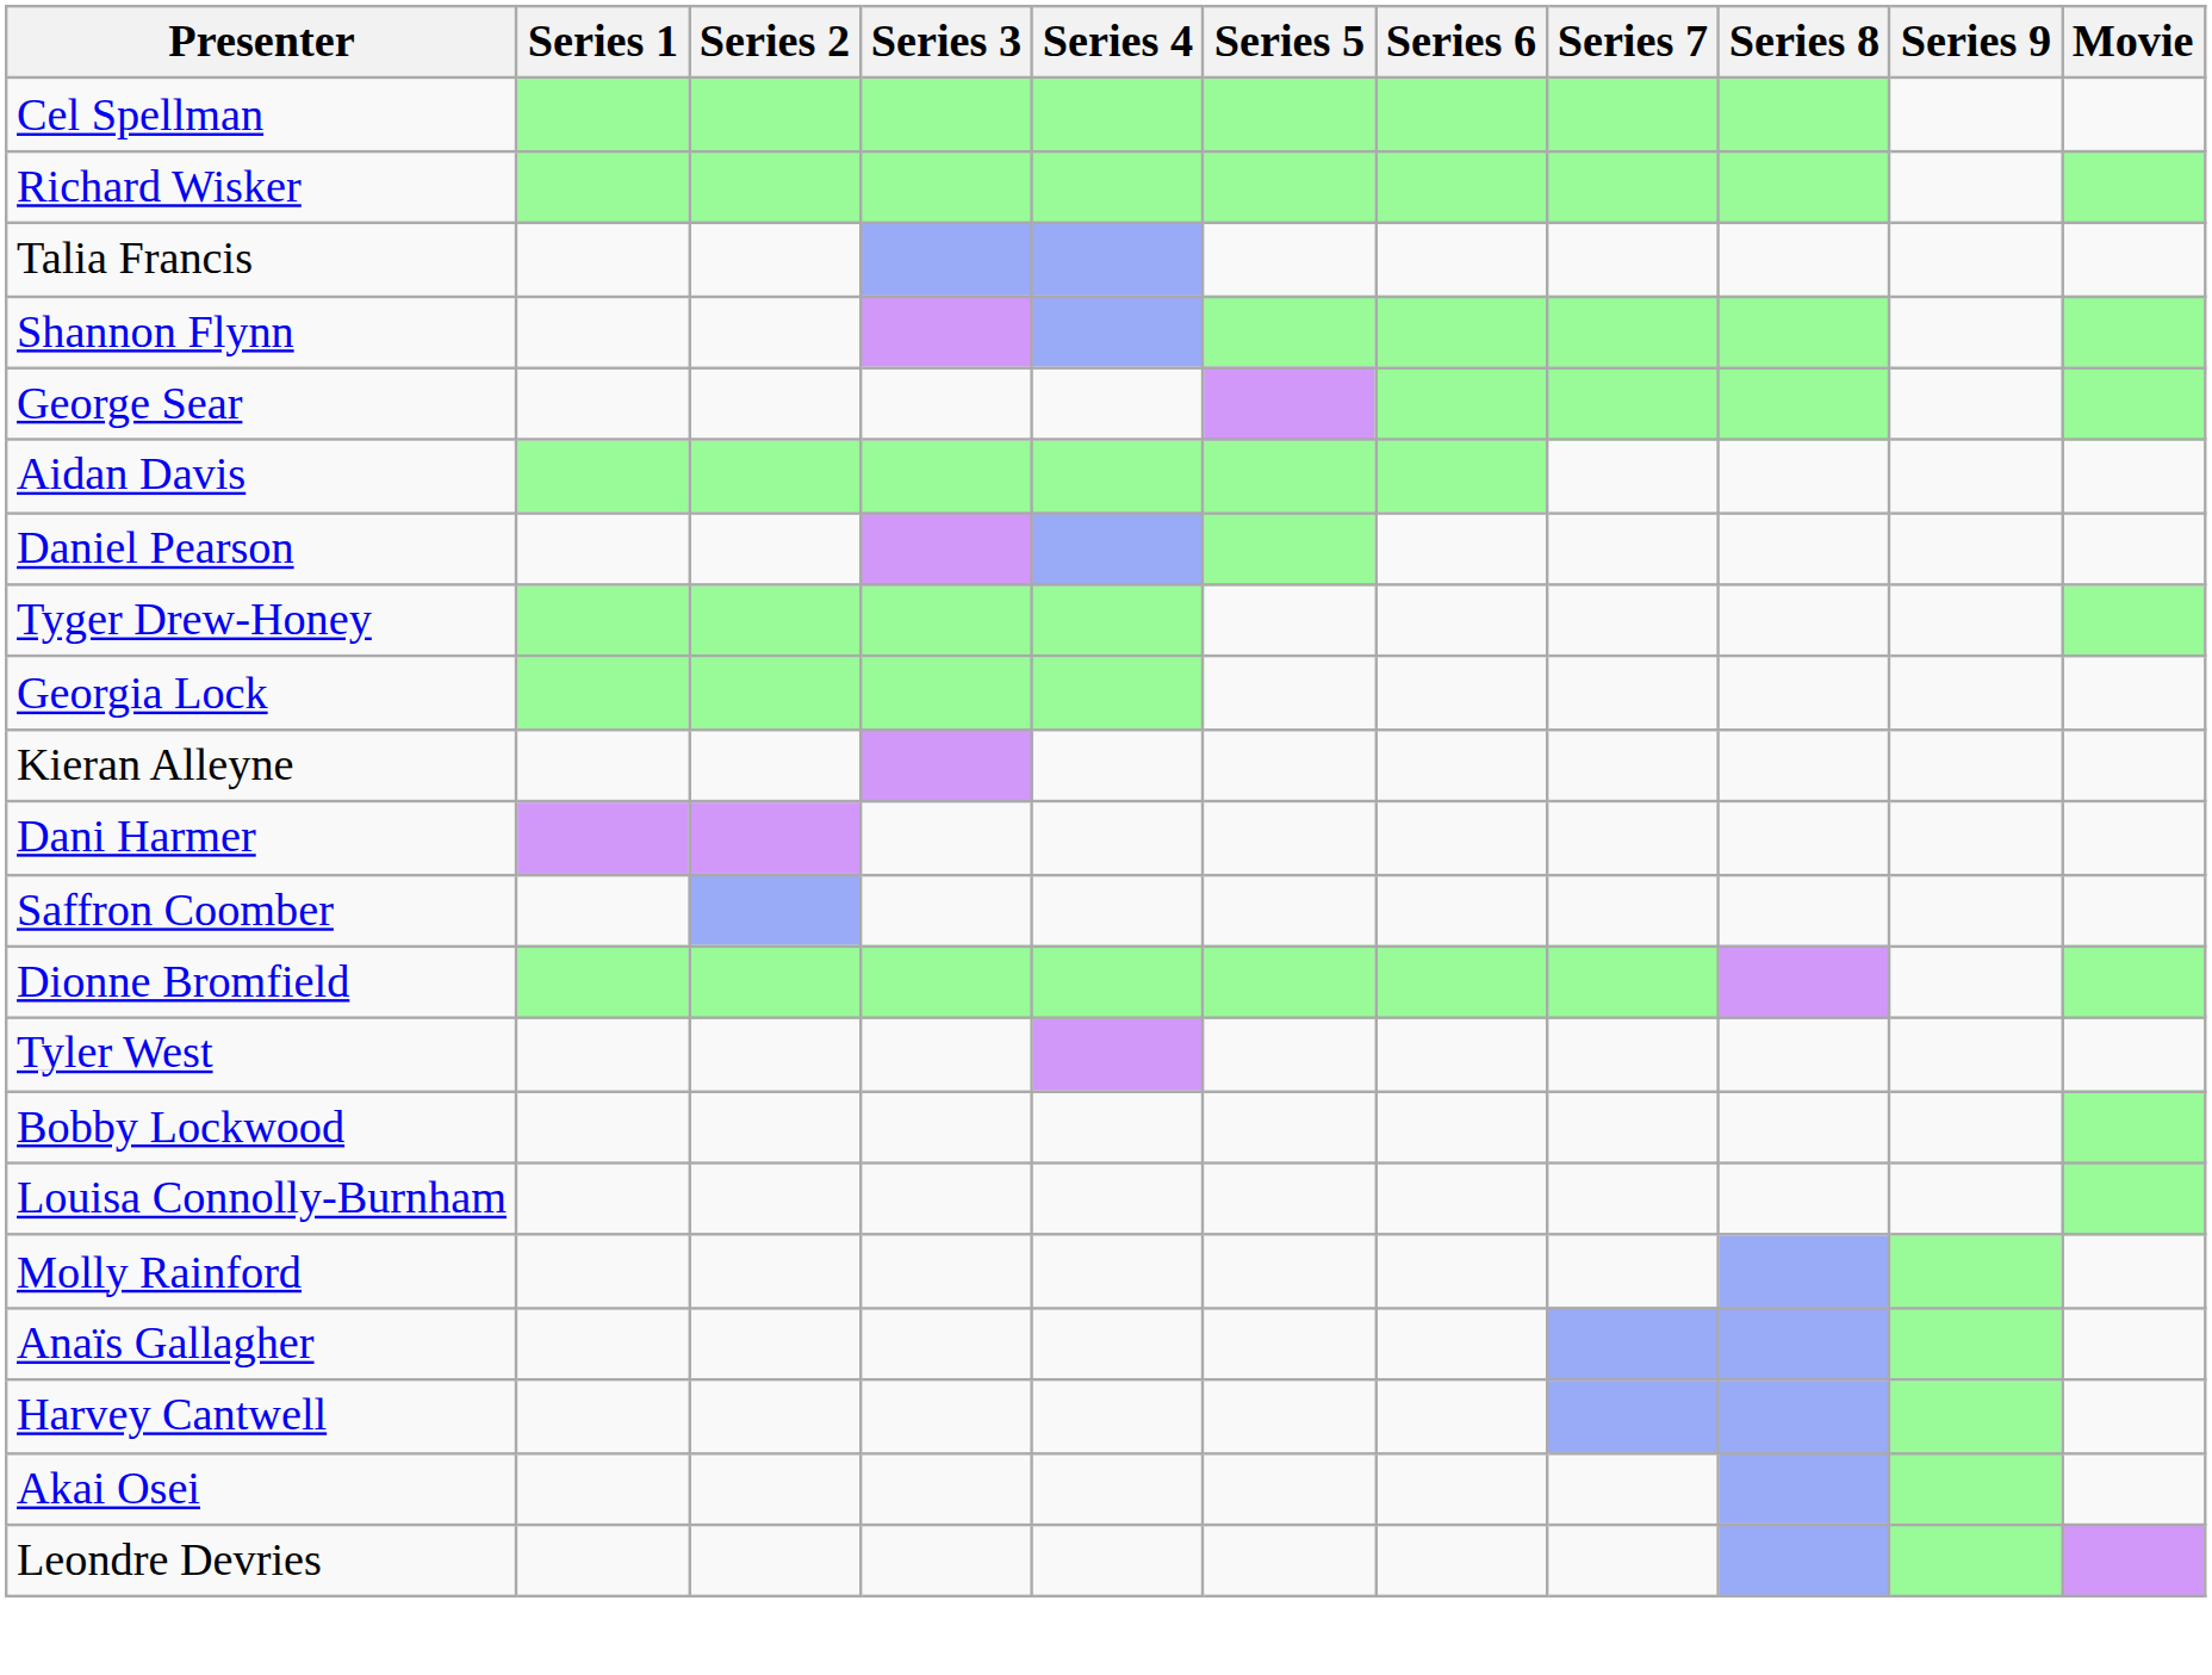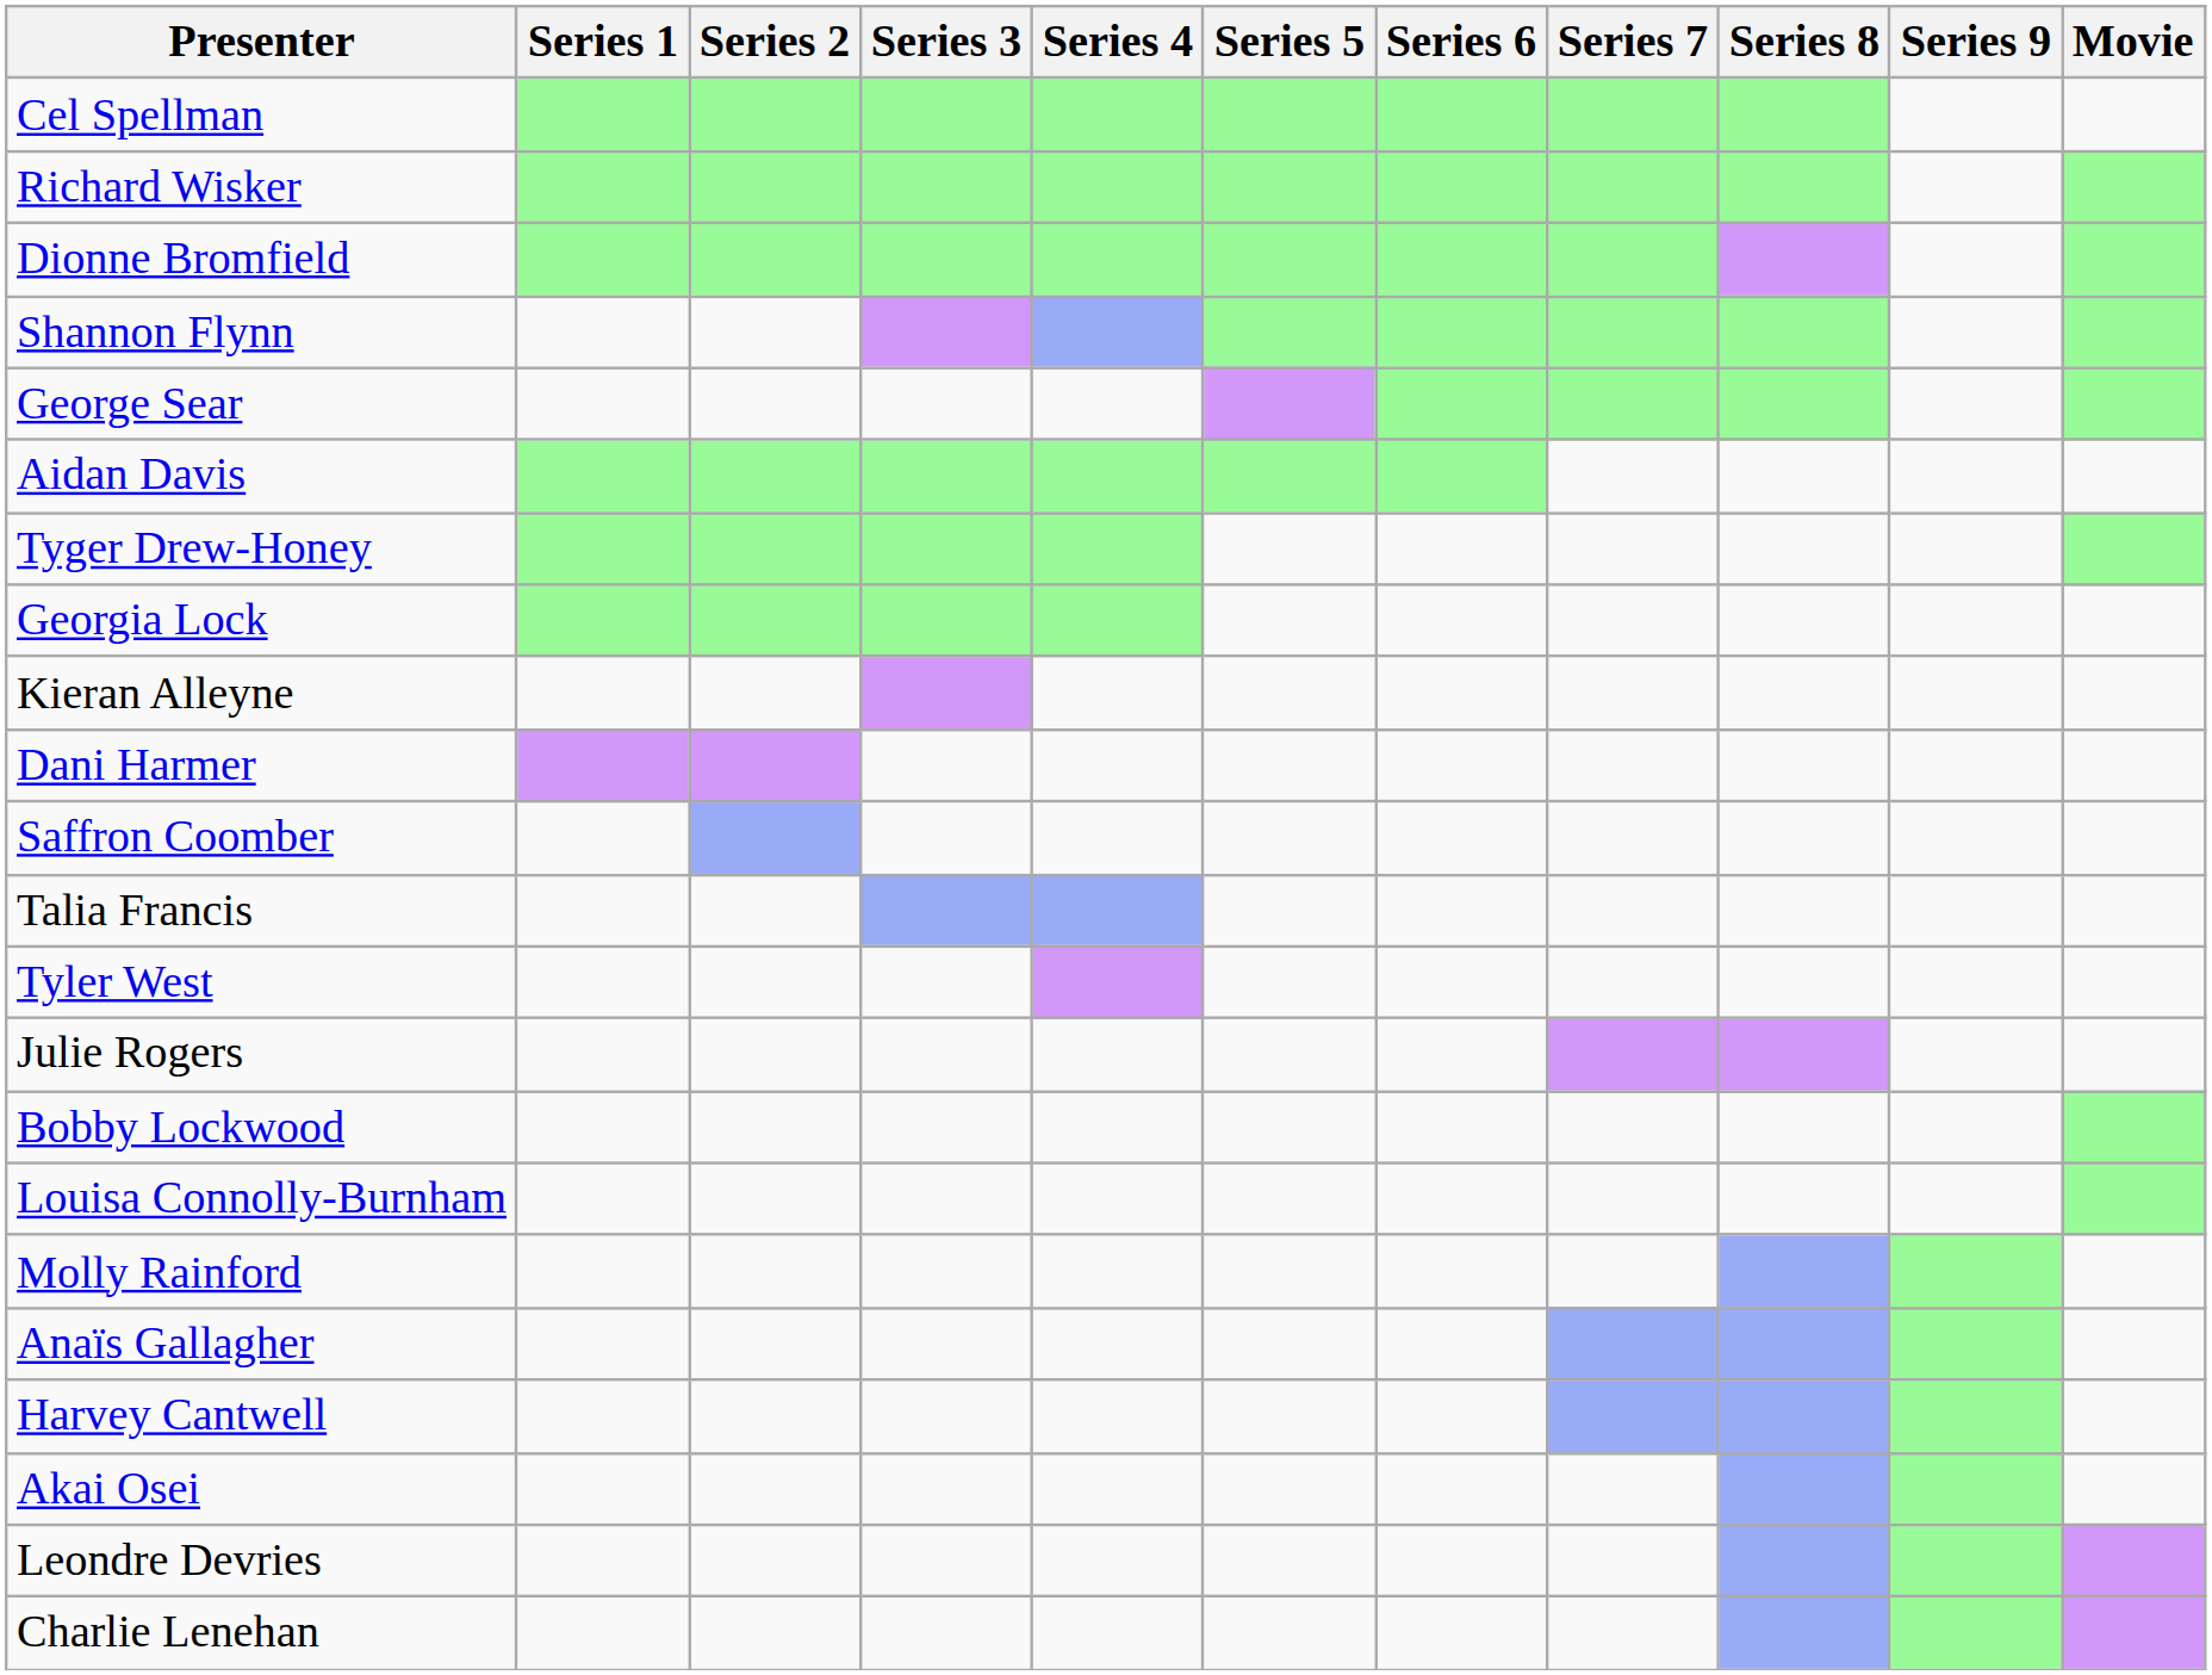 <table class="wikitable">
 <tr>
 <th>Presenter</th>
 <th>Series 1</th>
 <th>Series 2</th>
 <th>Series 3</th>
 <th>Series 4</th>
 <th>Series 5</th>
 <th>Series 6</th>
 <th>Series 7</th>
 <th>Series 8</th>
 <th>Series 9</th>
 <th>Movie</th>
 </tr>
 <tr>
 <td><a href='#'>Cel Spellman</a></td>
 <td style="background:#98FB98;"></td>
 <td style="background:#98FB98;"></td>
 <td style="background:#98FB98;"></td>
 <td style="background:#98FB98;"></td>
 <td style="background:#98FB98;"></td>
 <td style="background:#98FB98;"></td>
 <td style="background:#98FB98;"></td>
 <td style="background:#98FB98;"></td>
 <td style="background:#;"></td>
 <td style="background:#;"></td>
 </tr>
 <tr>
 <td><a href='#'>Richard Wisker</a></td>
 <td style="background:#98FB98;"></td>
 <td style="background:#98FB98;"></td>
 <td style="background:#98FB98;"></td>
 <td style="background:#98FB98;"></td>
 <td style="background:#98FB98;"></td>
 <td style="background:#98FB98;"></td>
 <td style="background:#98FB98;"></td>
 <td style="background:#98FB98;"></td>
 <td style="background:#;"></td>
 <td style="background:#98FB98;"></td>
 </tr>
 <tr>
-<td>Talia Francis</td>
+<td><a href='#'>Dionne Bromfield</a></td>
+<td style="background:#98FB98;"></td>
+<td style="background:#98FB98;"></td>
+<td style="background:#98FB98;"></td>
+<td style="background:#98FB98;"></td>
+<td style="background:#98FB98;"></td>
+<td style="background:#98FB98;"></td>
+<td style="background:#98FB98;"></td>
+<td style="background:#D298F9;"></td>
 <td style="background:#;"></td>
-<td style="background:#;"></td>
-<td style="background:#99AAF7;"></td>
-<td style="background:#99AAF7;"></td>
-<td style="background:#;"></td>
-<td style="background:#;"></td>
-<td style="background:#;"></td>
-<td style="background:#;"></td>
-<td style="background:#;"></td>
-<td style="background:#;"></td>
+<td style="background:#98FB98;"></td>
 </tr>
 <tr>
 <td><a href='#'>Shannon Flynn</a></td>
 <td style="background:#;"></td>
 <td style="background:#;"></td>
 <td style="background:#D298F9;"></td>
 <td style="background:#99AAF7;"></td>
 <td style="background:#98FB98;"></td>
 <td style="background:#98FB98;"></td>
 <td style="background:#98FB98;"></td>
 <td style="background:#98FB98;"></td>
 <td style="background:#;"></td>
 <td style="background:#98FB98;"></td>
 </tr>
 <tr>
 <td><a href='#'>George Sear</a></td>
 <td style="background:#;"></td>
 <td style="background:#;"></td>
 <td style="background:#;"></td>
 <td style="background:#;"></td>
 <td style="background:#D298F9"></td>
 <td style="background:#98FB98;"></td>
 <td style="background:#98FB98;"></td>
 <td style="background:#98FB98;"></td>
 <td style="background:#;"></td>
 <td style="background:#98FB98;"></td>
 </tr>
 <tr>
 <td><a href='#'>Aidan Davis</a></td>
 <td style="background:#98FB98;"></td>
 <td style="background:#98FB98;"></td>
 <td style="background:#98FB98;"></td>
 <td style="background:#98FB98;"></td>
 <td style="background:#98FB98;"></td>
 <td style="background:#98FB98;"></td>
-<td style="background:#;"></td>
-<td style="background:#;"></td>
-<td style="background:#;"></td>
-<td style="background:#;"></td>
-</tr>
-<tr>
-<td><a href='#'>Daniel Pearson</a></td>
-<td style="background:#;"></td>
-<td style="background:#;"></td>
-<td style="background:#D298F9;"></td>
-<td style="background:#99AAF7;"></td>
-<td style="background:#98FB98;"></td>
-<td style="background:#;"></td>
 <td style="background:#;"></td>
 <td style="background:#;"></td>
 <td style="background:#;"></td>
 <td style="background:#;"></td>
 </tr>
 <tr>
 <td><a href='#'>Tyger Drew-Honey</a></td>
 <td style="background:#98FB98;"></td>
 <td style="background:#98FB98;"></td>
 <td style="background:#98FB98;"></td>
 <td style="background:#98FB98;"></td>
 <td style="background:#;"></td>
 <td style="background:#;"></td>
 <td style="background:#;"></td>
 <td style="background:#;"></td>
 <td style="background:#;"></td>
 <td style="background:#98FB98;"></td>
 </tr>
 <tr>
 <td><a href='#'>Georgia Lock</a></td>
 <td style="background:#98FB98;"></td>
 <td style="background:#98FB98;"></td>
 <td style="background:#98FB98;"></td>
 <td style="background:#98FB98;"></td>
 <td style="background:#;"></td>
 <td style="background:#;"></td>
 <td style="background:#;"></td>
 <td style="background:#;"></td>
 <td style="background:#;"></td>
 <td style="background:#;"></td>
 </tr>
 <tr>
 <td>Kieran Alleyne</td>
 <td style="background:#;"></td>
 <td style="background:#;"></td>
 <td style="background:#D298F9;"></td>
 <td style="background:#;"></td>
 <td style="background:#;"></td>
 <td style="background:#;"></td>
 <td style="background:#;"></td>
 <td style="background:#;"></td>
 <td style="background:#;"></td>
 <td style="background:#;"></td>
 </tr>
 <tr>
 <td><a href='#'>Dani Harmer</a></td>
 <td style="background:#D298F9;"></td>
 <td style="background:#D298F9;"></td>
 <td style="background:#;"></td>
 <td style="background:#;"></td>
 <td style="background:#;"></td>
 <td style="background:#;"></td>
 <td style="background:#;"></td>
 <td style="background:#;"></td>
 <td style="background:#;"></td>
 <td style="background:#;"></td>
 </tr>
 <tr>
 <td><a href='#'>Saffron Coomber</a></td>
 <td style="background:#;"></td>
 <td style="background:#99AAF7;"></td>
 <td style="background:#;"></td>
 <td style="background:#;"></td>
 <td style="background:#;"></td>
 <td style="background:#;"></td>
 <td style="background:#;"></td>
 <td style="background:#;"></td>
 <td style="background:#;"></td>
 <td style="background:#;"></td>
 </tr>
 <tr>
-<td><a href='#'>Dionne Bromfield</a></td>
-<td style="background:#98FB98;"></td>
-<td style="background:#98FB98;"></td>
-<td style="background:#98FB98;"></td>
-<td style="background:#98FB98;"></td>
-<td style="background:#98FB98;"></td>
-<td style="background:#98FB98;"></td>
-<td style="background:#98FB98;"></td>
-<td style="background:#D298F9;"></td>
+<td>Talia Francis</td>
 <td style="background:#;"></td>
-<td style="background:#98FB98;"></td>
+<td style="background:#;"></td>
+<td style="background:#99AAF7;"></td>
+<td style="background:#99AAF7;"></td>
+<td style="background:#;"></td>
+<td style="background:#;"></td>
+<td style="background:#;"></td>
+<td style="background:#;"></td>
+<td style="background:#;"></td>
+<td style="background:#;"></td>
 </tr>
 <tr>
 <td><a href='#'>Tyler West</a></td>
 <td style="background:#;"></td>
 <td style="background:#;"></td>
 <td style="background:#;"></td>
 <td style="background:#D298F9;"></td>
 <td style="background:#;"></td>
 <td style="background:#;"></td>
 <td style="background:#;"></td>
 <td style="background:#;"></td>
+<td style="background:#;"></td>
+<td style="background:#;"></td>
+</tr>
+<tr>
+<td>Julie Rogers</td>
+<td style="background:#;"></td>
+<td style="background:#;"></td>
+<td style="background:#;"></td>
+<td style="background:#;"></td>
+<td style="background:#;"></td>
+<td style="background:#;"></td>
+<td style="background:#D298F9"></td>
+<td style="background:#D298F9"></td>
 <td style="background:#;"></td>
 <td style="background:#;"></td>
 </tr>
 <tr>
 <td><a href='#'>Bobby Lockwood</a></td>
 <td style="background:#;"></td>
 <td style="background:#;"></td>
 <td style="background:#;"></td>
 <td style="background:#;"></td>
 <td style="background:#;"></td>
 <td style="background:#;"></td>
 <td style="background:#;"></td>
 <td style="background:#;"></td>
 <td style="background:#;"></td>
 <td style="background:#98FB98;"></td>
 </tr>
 <tr>
 <td><a href='#'>Louisa Connolly-Burnham</a></td>
 <td style="background:#;"></td>
 <td style="background:#;"></td>
 <td style="background:#;"></td>
 <td style="background:#;"></td>
 <td style="background:#;"></td>
 <td style="background:#;"></td>
 <td style="background:#;"></td>
 <td style="background:#;"></td>
 <td style="background:#;"></td>
 <td style="background:#98FB98;"></td>
 </tr>
 <tr>
 <td><a href='#'>Molly Rainford</a></td>
 <td style="background:#;"></td>
 <td style="background:#;"></td>
 <td style="background:#;"></td>
 <td style="background:#;"></td>
 <td style="background:#;"></td>
 <td style="background:#;"></td>
 <td style="background:#"></td>
 <td style="background:#99AAF7;"></td>
 <td style="background:#98FB98;"></td>
 <td style="background:#;"></td>
 </tr>
 <tr>
 <td><a href='#'>Anaïs Gallagher</a></td>
 <td style="background:#;"></td>
 <td style="background:#;"></td>
 <td style="background:#;"></td>
 <td style="background:#;"></td>
 <td style="background:#;"></td>
 <td style="background:#;"></td>
 <td style="background:#99AAF7"></td>
 <td style="background:#99AAF7;"></td>
 <td style="background:#98FB98;"></td>
 <td style="background:#;"></td>
 </tr>
 <tr>
 <td><a href='#'>Harvey Cantwell</a></td>
 <td style="background:#;"></td>
 <td style="background:#;"></td>
 <td style="background:#;"></td>
 <td style="background:#;"></td>
 <td style="background:#;"></td>
 <td style="background:#;"></td>
 <td style="background:#99AAF7"></td>
 <td style="background:#99AAF7"></td>
 <td style="background:#98FB98;"></td>
 <td style="background:#;"></td>
 </tr>
 <tr>
 <td><a href='#'>Akai Osei</a></td>
 <td style="background:#;"></td>
 <td style="background:#;"></td>
 <td style="background:#;"></td>
 <td style="background:#;"></td>
 <td style="background:#;"></td>
 <td style="background:#;"></td>
 <td style="background:#"></td>
 <td style="background:#99AAF7;"></td>
 <td style="background:#98FB98;"></td>
 <td style="background:#;"></td>
 </tr>
 <tr>
 <td>Leondre Devries</td>
 <td style="background:#;"></td>
 <td style="background:#;"></td>
 <td style="background:#;"></td>
 <td style="background:#;"></td>
 <td style="background:#;"></td>
 <td style="background:#;"></td>
 <td style="background:#;"></td>
 <td style="background:#99AAF7;"></td>
 <td style="background:#98FB98;"></td>
 <td style="background:#D298F9;"></td>
 </tr>
+<tr>
+<td>Charlie Lenehan</td>
+<td style="background:#;"></td>
+<td style="background:#;"></td>
+<td style="background:#;"></td>
+<td style="background:#;"></td>
+<td style="background:#;"></td>
+<td style="background:#;"></td>
+<td style="background:#;"></td>
+<td style="background:#99AAF7;"></td>
+<td style="background:#98FB98;"></td>
+<td style="background:#D298F9;"></td>
+</tr>
 </table>
